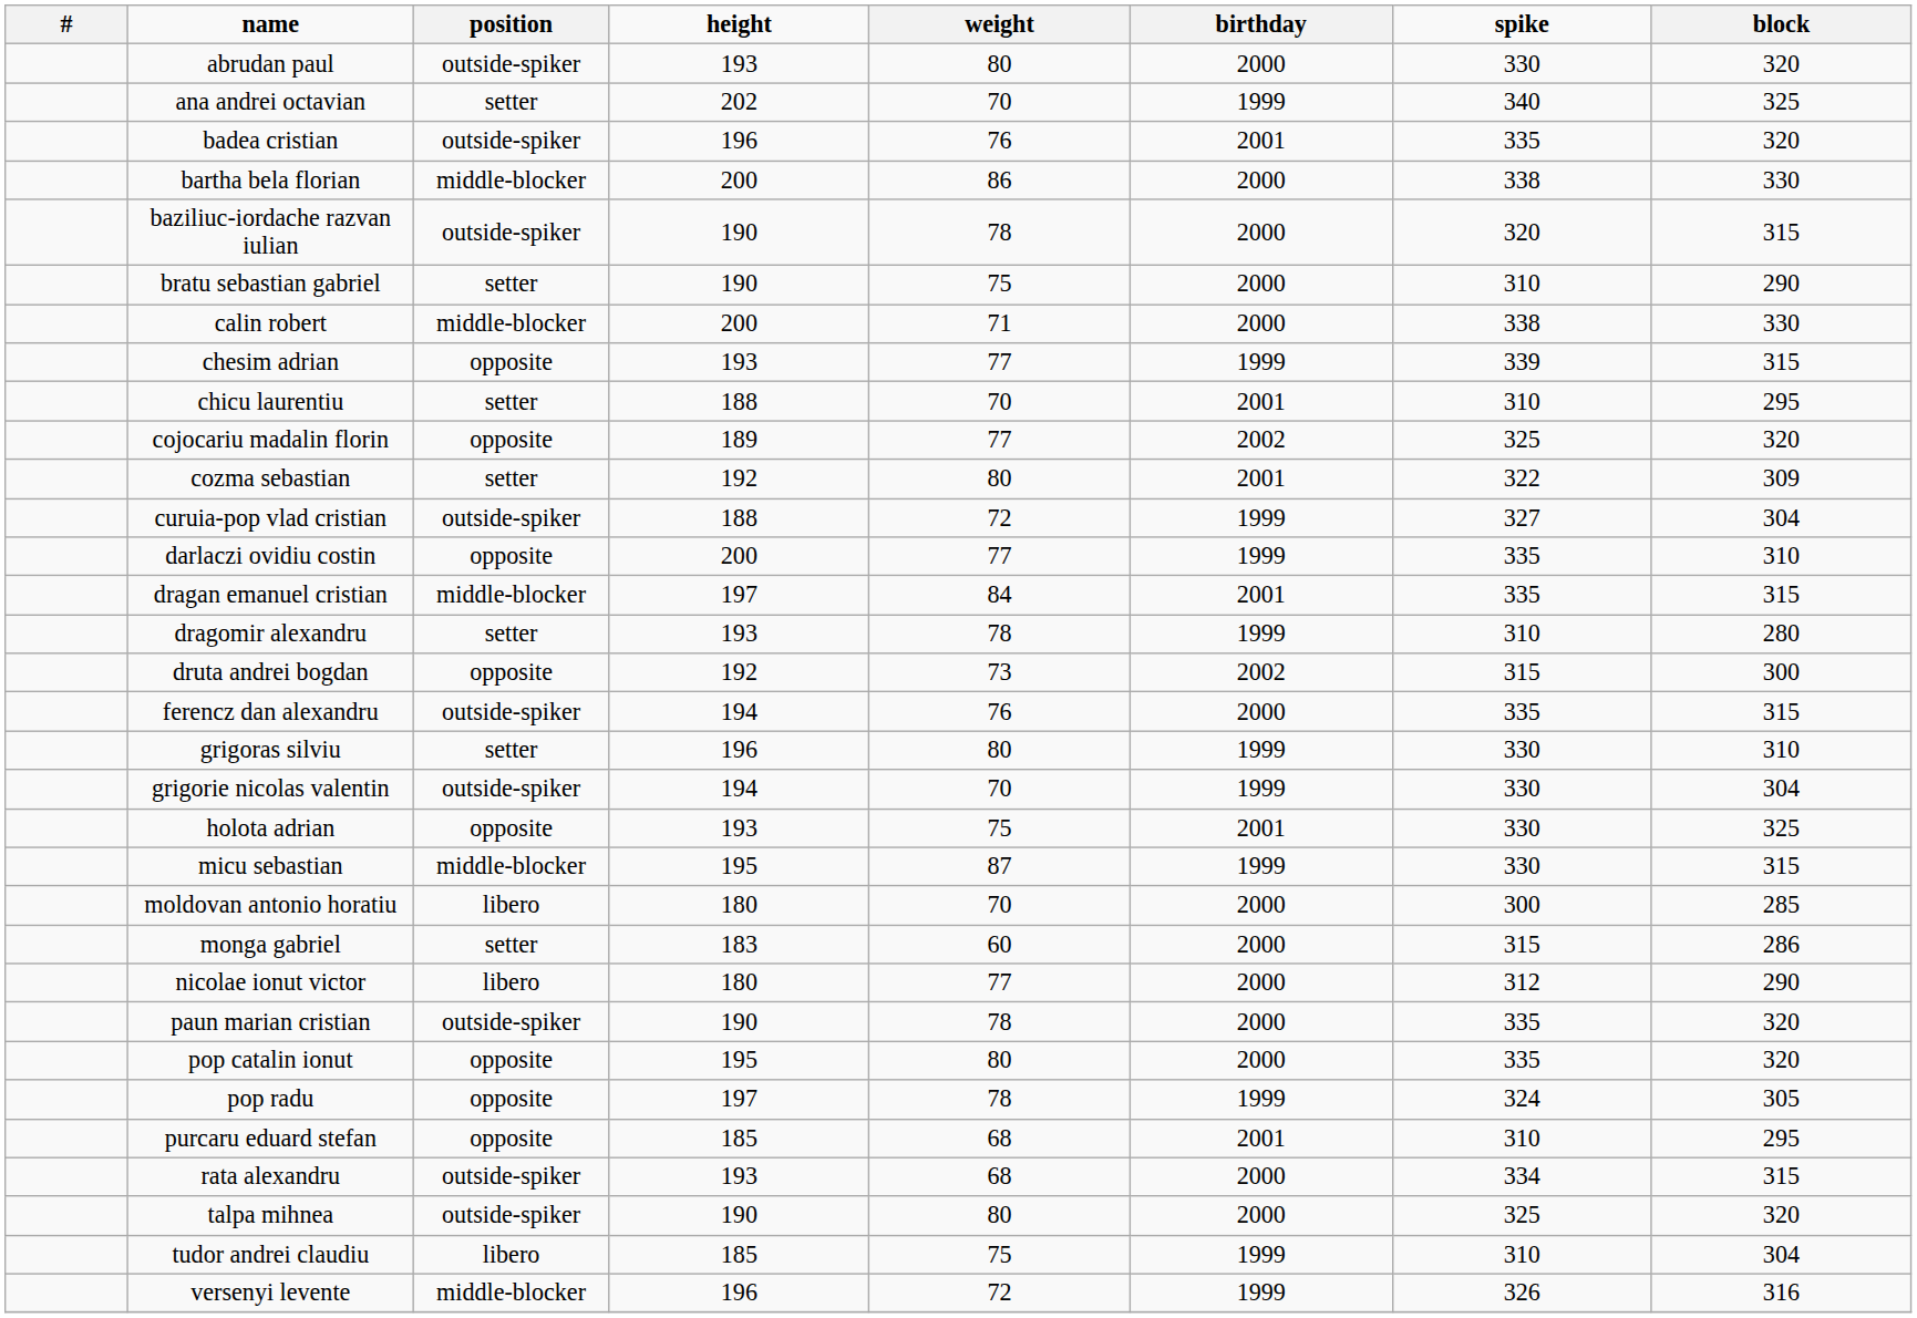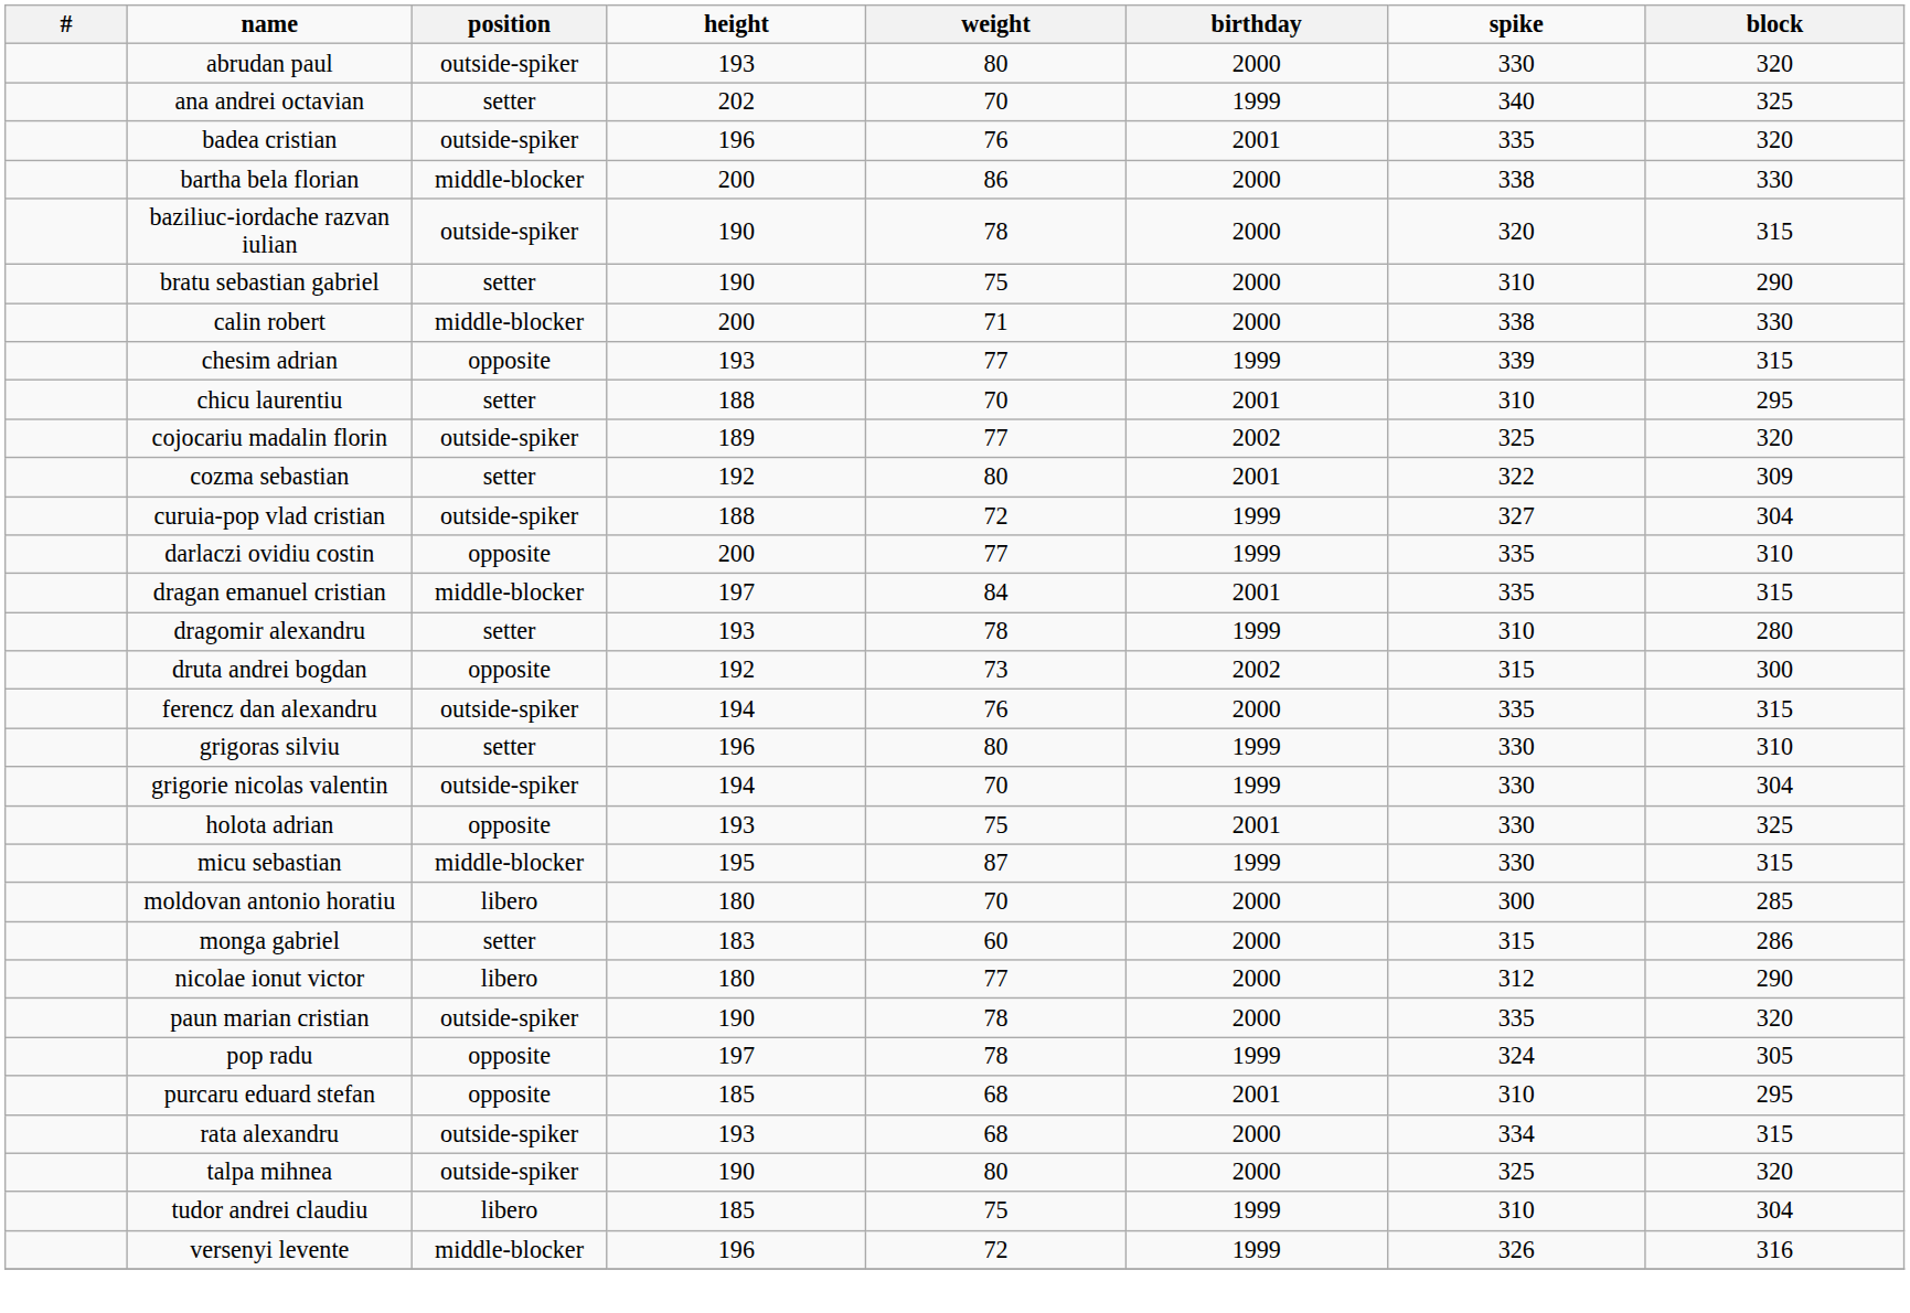 <table class="wikitable sortable" style="text-align:center;">
 <tr>
 <th style="width:5em">#</th>
 <td style="width:12em"><strong>name</strong></td>
 <th style="width:8em"><strong>position</strong></th>
 <td style="width:11em"><strong>height</strong></td>
 <th style="width:11em"><strong>weight</strong></th>
 <th style="width:11em"><strong>birthday</strong></th>
 <td style="width:11em"><strong>spike</strong></td>
 <th style="width:11em"><strong>block</strong></th>
 </tr>
 <tr>
 <td></td>
 <td>abrudan paul</td>
 <td>outside-spiker</td>
 <td>193</td>
 <td>80</td>
 <td>2000</td>
 <td>330</td>
 <td>320</td>
 </tr>
 <tr>
 <td></td>
 <td>ana andrei octavian</td>
 <td>setter</td>
 <td>202</td>
 <td>70</td>
 <td>1999</td>
 <td>340</td>
 <td>325</td>
 </tr>
 <tr>
 <td></td>
 <td>badea cristian</td>
 <td>outside-spiker</td>
 <td>196</td>
 <td>76</td>
 <td>2001</td>
 <td>335</td>
 <td>320</td>
 </tr>
 <tr>
 <td></td>
 <td>bartha bela florian</td>
 <td>middle-blocker</td>
 <td>200</td>
 <td>86</td>
 <td>2000</td>
 <td>338</td>
 <td>330</td>
 </tr>
 <tr>
 <td></td>
 <td>baziliuc-iordache razvan iulian</td>
 <td>outside-spiker</td>
 <td>190</td>
 <td>78</td>
 <td>2000</td>
 <td>320</td>
 <td>315</td>
 </tr>
 <tr>
 <td></td>
 <td>bratu sebastian gabriel</td>
 <td>setter</td>
 <td>190</td>
 <td>75</td>
 <td>2000</td>
 <td>310</td>
 <td>290</td>
 </tr>
 <tr>
 <td></td>
 <td>calin robert</td>
 <td>middle-blocker</td>
 <td>200</td>
 <td>71</td>
 <td>2000</td>
 <td>338</td>
 <td>330</td>
 </tr>
 <tr>
 <td></td>
 <td>chesim adrian</td>
 <td>opposite</td>
 <td>193</td>
 <td>77</td>
 <td>1999</td>
 <td>339</td>
 <td>315</td>
 </tr>
 <tr>
 <td></td>
 <td>chicu laurentiu</td>
 <td>setter</td>
 <td>188</td>
 <td>70</td>
 <td>2001</td>
 <td>310</td>
 <td>295</td>
 </tr>
 <tr>
 <td></td>
 <td>cojocariu madalin florin</td>
-<td>opposite</td>
+<td>outside-spiker</td>
 <td>189</td>
 <td>77</td>
 <td>2002</td>
 <td>325</td>
 <td>320</td>
 </tr>
 <tr>
 <td></td>
 <td>cozma sebastian</td>
 <td>setter</td>
 <td>192</td>
 <td>80</td>
 <td>2001</td>
 <td>322</td>
 <td>309</td>
 </tr>
 <tr>
 <td></td>
 <td>curuia-pop vlad cristian</td>
 <td>outside-spiker</td>
 <td>188</td>
 <td>72</td>
 <td>1999</td>
 <td>327</td>
 <td>304</td>
 </tr>
 <tr>
 <td></td>
 <td>darlaczi ovidiu costin</td>
 <td>opposite</td>
 <td>200</td>
 <td>77</td>
 <td>1999</td>
 <td>335</td>
 <td>310</td>
 </tr>
 <tr>
 <td></td>
 <td>dragan emanuel cristian</td>
 <td>middle-blocker</td>
 <td>197</td>
 <td>84</td>
 <td>2001</td>
 <td>335</td>
 <td>315</td>
 </tr>
 <tr>
 <td></td>
 <td>dragomir alexandru</td>
 <td>setter</td>
 <td>193</td>
 <td>78</td>
 <td>1999</td>
 <td>310</td>
 <td>280</td>
 </tr>
 <tr>
 <td></td>
 <td>druta andrei bogdan</td>
 <td>opposite</td>
 <td>192</td>
 <td>73</td>
 <td>2002</td>
 <td>315</td>
 <td>300</td>
 </tr>
 <tr>
 <td></td>
 <td>ferencz dan alexandru</td>
 <td>outside-spiker</td>
 <td>194</td>
 <td>76</td>
 <td>2000</td>
 <td>335</td>
 <td>315</td>
 </tr>
 <tr>
 <td></td>
 <td>grigoras silviu</td>
 <td>setter</td>
 <td>196</td>
 <td>80</td>
 <td>1999</td>
 <td>330</td>
 <td>310</td>
 </tr>
 <tr>
 <td></td>
 <td>grigorie nicolas valentin</td>
 <td>outside-spiker</td>
 <td>194</td>
 <td>70</td>
 <td>1999</td>
 <td>330</td>
 <td>304</td>
 </tr>
 <tr>
 <td></td>
 <td>holota adrian</td>
 <td>opposite</td>
 <td>193</td>
 <td>75</td>
 <td>2001</td>
 <td>330</td>
 <td>325</td>
 </tr>
 <tr>
 <td></td>
 <td>micu sebastian</td>
 <td>middle-blocker</td>
 <td>195</td>
 <td>87</td>
 <td>1999</td>
 <td>330</td>
 <td>315</td>
 </tr>
 <tr>
 <td></td>
 <td>moldovan antonio horatiu</td>
 <td>libero</td>
 <td>180</td>
 <td>70</td>
 <td>2000</td>
 <td>300</td>
 <td>285</td>
 </tr>
 <tr>
 <td></td>
 <td>monga gabriel</td>
 <td>setter</td>
 <td>183</td>
 <td>60</td>
 <td>2000</td>
 <td>315</td>
 <td>286</td>
 </tr>
 <tr>
 <td></td>
 <td>nicolae ionut victor</td>
 <td>libero</td>
 <td>180</td>
 <td>77</td>
 <td>2000</td>
 <td>312</td>
 <td>290</td>
 </tr>
 <tr>
 <td></td>
 <td>paun marian cristian</td>
 <td>outside-spiker</td>
 <td>190</td>
 <td>78</td>
 <td>2000</td>
 <td>335</td>
 <td>320</td>
 </tr>
 <tr>
 <td></td>
-<td>pop catalin ionut</td>
-<td>opposite</td>
-<td>195</td>
-<td>80</td>
-<td>2000</td>
-<td>335</td>
-<td>320</td>
-</tr>
-<tr>
-<td></td>
 <td>pop radu</td>
 <td>opposite</td>
 <td>197</td>
 <td>78</td>
 <td>1999</td>
 <td>324</td>
 <td>305</td>
 </tr>
 <tr>
 <td></td>
 <td>purcaru eduard stefan</td>
 <td>opposite</td>
 <td>185</td>
 <td>68</td>
 <td>2001</td>
 <td>310</td>
 <td>295</td>
 </tr>
 <tr>
 <td></td>
 <td>rata alexandru</td>
 <td>outside-spiker</td>
 <td>193</td>
 <td>68</td>
 <td>2000</td>
 <td>334</td>
 <td>315</td>
 </tr>
 <tr>
 <td></td>
 <td>talpa mihnea</td>
 <td>outside-spiker</td>
 <td>190</td>
 <td>80</td>
 <td>2000</td>
 <td>325</td>
 <td>320</td>
 </tr>
 <tr>
 <td></td>
 <td>tudor andrei claudiu</td>
 <td>libero</td>
 <td>185</td>
 <td>75</td>
 <td>1999</td>
 <td>310</td>
 <td>304</td>
 </tr>
 <tr>
 <td></td>
 <td>versenyi levente</td>
 <td>middle-blocker</td>
 <td>196</td>
 <td>72</td>
 <td>1999</td>
 <td>326</td>
 <td>316</td>
 </tr>
 <tr>
 </tr>
 </table>
